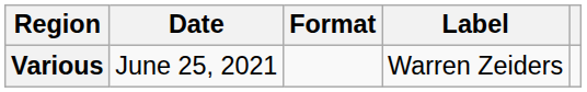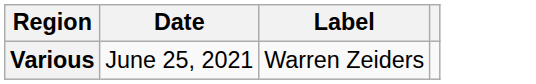 <table class="wikitable plainrowheaders">
 <tr>
 <th scope="col">Region</th>
 <th scope="col">Date</th>
-<th scope="col">Format</th>
 <th scope="col">Label</th>
 <th scope="col"></th>
 </tr>
 <tr>
 <th scope="row">Various</th>
 <td>June 25, 2021</td>
-<td></td>
 <td>Warren Zeiders</td>
 <td></td>
 </tr>
 </table>
